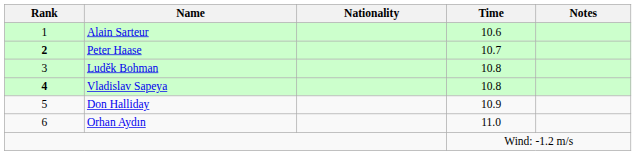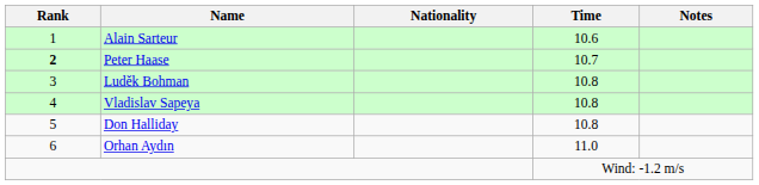 <table class="wikitable sortable" style="text-align:center;width: 55%">
 <tr>
 <th>Rank</th>
 <th>Name</th>
 <th>Nationality</th>
 <th>Time</th>
 <th>Notes</th>
 </tr>
 <tr bgcolor=ccffcc>
 <td>1</td>
 <td align=left><a href='#'>Alain Sarteur</a></td>
 <td align=left></td>
 <td>10.6</td>
 <td></td>
 </tr>
 <tr bgcolor=ccffcc>
 <td><strong>2</strong></td>
 <td align=left><a href='#'>Peter Haase</a></td>
 <td align=left></td>
 <td>10.7</td>
 <td></td>
 </tr>
 <tr bgcolor=ccffcc>
 <td>3</td>
 <td align=left><a href='#'>Luděk Bohman</a></td>
 <td align=left></td>
 <td>10.8</td>
 <td></td>
 </tr>
 <tr bgcolor=ccffcc>
-<td><strong>4</strong></td>
+<td>4</td>
 <td align=left><a href='#'>Vladislav Sapeya</a></td>
 <td align=left></td>
 <td>10.8</td>
 <td></td>
 </tr>
 <tr>
 <td>5</td>
 <td align=left><a href='#'>Don Halliday</a></td>
 <td align=left></td>
-<td>10.9</td>
+<td>10.8</td>
 <td></td>
 </tr>
 <tr>
 <td>6</td>
 <td align=left><a href='#'>Orhan Aydın</a></td>
 <td align=left></td>
 <td>11.0</td>
 <td></td>
 </tr>
 <tr>
 <td colspan="3"></td>
 <td colspan="2">Wind: -1.2 m/s</td>
 </tr>
 </table>
